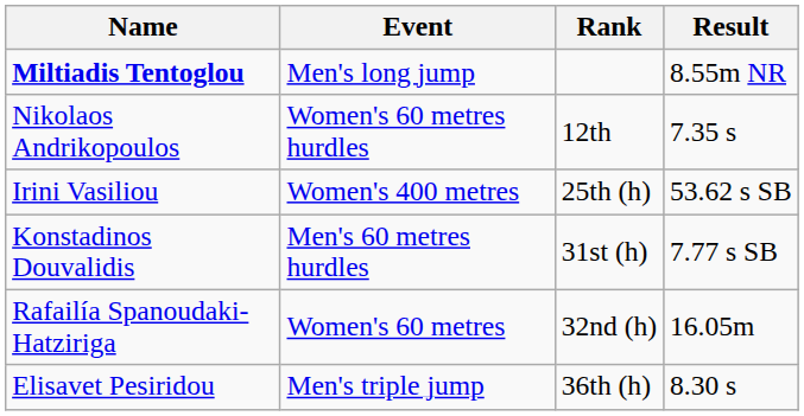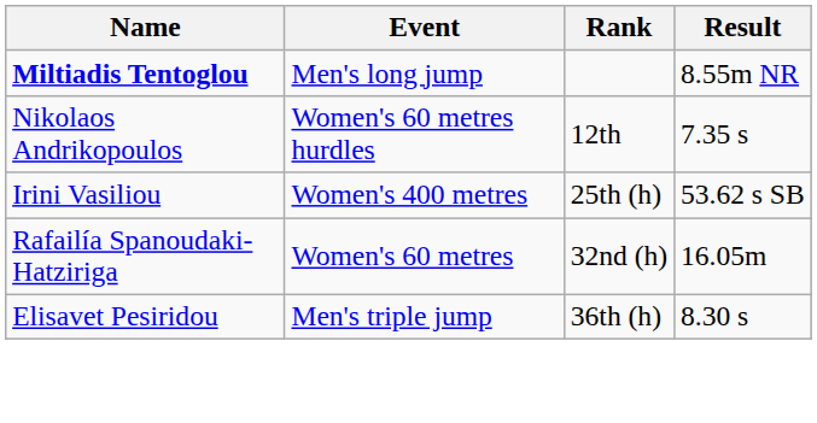 <table class="wikitable sortable">
 <tr>
 <th width=150>Name</th>
 <th width=150>Event</th>
 <th>Rank</th>
 <th>Result</th>
 </tr>
 <tr>
 <td><strong><a href='#'>Miltiadis Tentoglou</a></strong></td>
 <td><a href='#'>Men's long jump</a></td>
 <td></td>
 <td>8.55m <a href='#'>NR</a></td>
 </tr>
 <tr>
 <td><a href='#'>Nikolaos Andrikopoulos</a></td>
 <td><a href='#'>Women's 60 metres hurdles</a></td>
 <td>12th</td>
 <td>7.35 s</td>
 </tr>
 <tr>
 <td><a href='#'>Irini Vasiliou</a></td>
 <td><a href='#'>Women's 400 metres</a></td>
 <td>25th (h)</td>
 <td>53.62 s SB</td>
 </tr>
 <tr>
-<td><a href='#'>Konstadinos Douvalidis</a></td>
-<td><a href='#'>Men's 60 metres hurdles</a></td>
-<td>31st (h)</td>
-<td>7.77 s SB</td>
-</tr>
-<tr>
 <td><a href='#'>Rafailía Spanoudaki-Hatziriga</a></td>
 <td><a href='#'>Women's 60 metres</a></td>
 <td>32nd (h)</td>
 <td>16.05m</td>
 </tr>
 <tr>
 <td><a href='#'>Elisavet Pesiridou</a></td>
 <td><a href='#'>Men's triple jump</a></td>
 <td>36th (h)</td>
 <td>8.30 s</td>
 </tr>
 </table>
